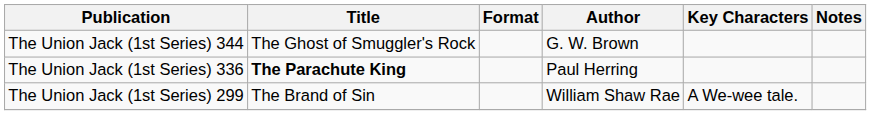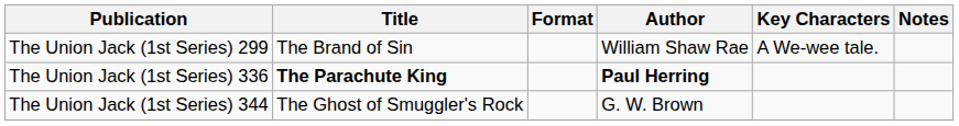 <table class="wikitable">
 <tr>
 <th>Publication</th>
 <th>Title</th>
 <th>Format</th>
 <th>Author</th>
 <th>Key Characters</th>
 <th>Notes</th>
 </tr>
 <tr>
+<td>The Union Jack (1st Series) 299</td>
+<td>The Brand of Sin</td>
+<td></td>
+<td>William Shaw Rae</td>
+<td>A We-wee tale.</td>
+<td></td>
+</tr>
+<tr>
+<td>The Union Jack (1st Series) 336</td>
+<td><strong>The Parachute King</strong></td>
+<td></td>
+<td><strong>Paul Herring</strong></td>
+<td></td>
+<td></td>
+</tr>
+<tr>
 <td>The Union Jack (1st Series) 344</td>
 <td>The Ghost of Smuggler's Rock</td>
 <td></td>
 <td>G. W. Brown</td>
 <td></td>
 <td></td>
 </tr>
 <tr>
-<td>The Union Jack (1st Series) 336</td>
-<td><strong>The Parachute King</strong></td>
-<td></td>
-<td>Paul Herring</td>
-<td></td>
-<td></td>
-</tr>
-<tr>
-<td>The Union Jack (1st Series) 299</td>
-<td>The Brand of Sin</td>
-<td></td>
-<td>William Shaw Rae</td>
-<td>A We-wee tale.</td>
-<td></td>
-</tr>
-<tr>
 </tr>
 </table>
